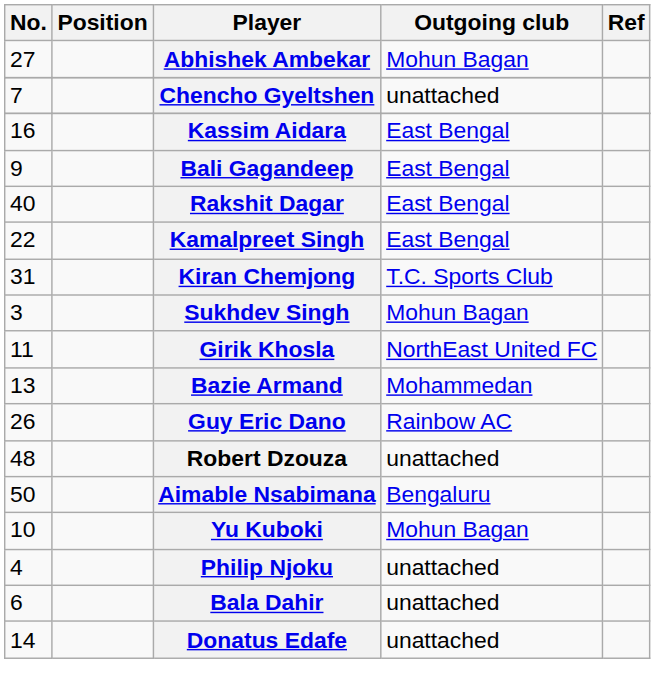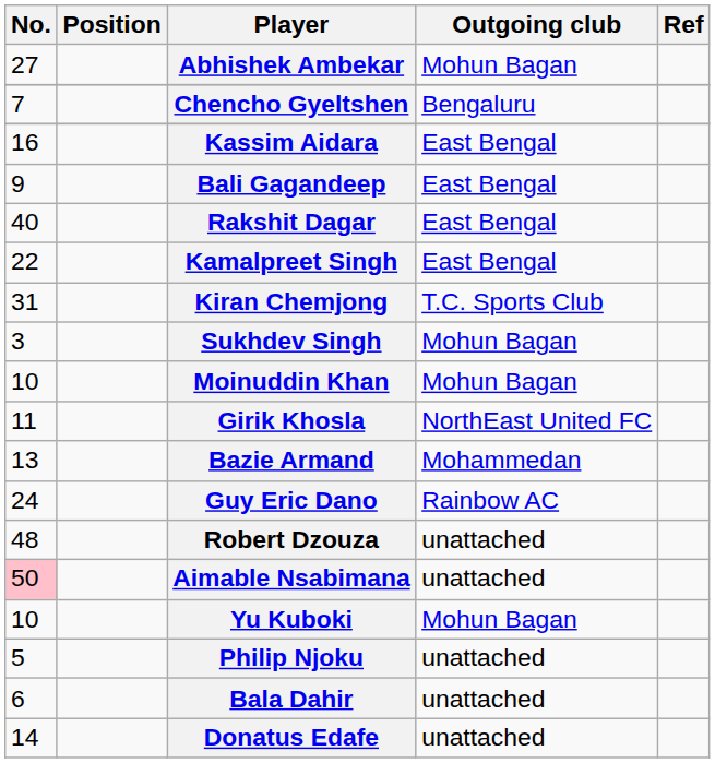 <table class="wikitable plainrowheaders" style="text-align:center; text-align:left">
 <tr>
 <th>No.</th>
 <th scope="col">Position</th>
 <th scope="col">Player</th>
 <th scope="col">Outgoing club</th>
 <th scope="col">Ref</th>
 </tr>
 <tr>
 <td>27</td>
 <td></td>
 <th scope="row"> <a href='#'>Abhishek Ambekar</a></th>
 <td> <a href='#'>Mohun Bagan</a></td>
 <td></td>
 </tr>
 <tr>
 </tr>
 <tr>
 <td>7</td>
 <td></td>
 <th scope="row"> <a href='#'>Chencho Gyeltshen</a></th>
-<td>unattached</td>
+<td> <a href='#'>Bengaluru</a></td>
 <td></td>
 </tr>
 <tr>
 </tr>
 <tr>
 <td>16</td>
 <td></td>
 <th scope="row"> <a href='#'>Kassim Aidara</a></th>
 <td> <a href='#'>East Bengal</a></td>
 <td></td>
 </tr>
 <tr>
 <td>9</td>
 <td></td>
 <th scope="row"> <a href='#'>Bali Gagandeep</a></th>
 <td> <a href='#'>East Bengal</a></td>
 <td></td>
 </tr>
 <tr>
 <td>40</td>
 <td></td>
 <th scope="row"> <a href='#'>Rakshit Dagar</a></th>
 <td> <a href='#'>East Bengal</a></td>
 <td></td>
 </tr>
 <tr>
 <td>22</td>
 <td></td>
 <th scope="row"> <a href='#'>Kamalpreet Singh</a></th>
 <td> <a href='#'>East Bengal</a></td>
 <td></td>
 </tr>
 <tr>
 <td>31</td>
 <td></td>
 <th scope="row"> <a href='#'>Kiran Chemjong</a></th>
 <td> <a href='#'>T.C. Sports Club</a></td>
 <td></td>
 </tr>
 <tr>
 <td>3</td>
 <td></td>
 <th scope="row"> <a href='#'>Sukhdev Singh</a></th>
 <td> <a href='#'>Mohun Bagan</a></td>
 <td></td>
 </tr>
 <tr>
+<td>10</td>
+<td></td>
+<th scope="row"> <a href='#'>Moinuddin Khan</a></th>
+<td> <a href='#'>Mohun Bagan</a></td>
+<td></td>
+</tr>
+<tr>
 <td>11</td>
 <td></td>
 <th scope="row"> <a href='#'>Girik Khosla</a></th>
 <td> <a href='#'>NorthEast United FC</a></td>
 <td></td>
 </tr>
 <tr>
 <td>13</td>
 <td></td>
 <th scope="row"> <a href='#'>Bazie Armand</a></th>
 <td> <a href='#'>Mohammedan</a></td>
 <td></td>
 </tr>
 <tr>
-<td>26</td>
+<td>24</td>
 <td></td>
 <th scope="row"> <a href='#'>Guy Eric Dano</a></th>
 <td> <a href='#'>Rainbow AC</a></td>
 <td></td>
 </tr>
 <tr>
 <td>48</td>
 <td></td>
 <th scope="row"> Robert Dzouza</th>
 <td>unattached</td>
 <td></td>
 </tr>
 <tr>
-<td>50</td>
+<td style="background: pink;">50</td>
 <td></td>
 <th scope="row"> <a href='#'>Aimable Nsabimana</a></th>
-<td> <a href='#'>Bengaluru</a></td>
+<td>unattached</td>
 <td></td>
 </tr>
 <tr>
 <td>10</td>
 <td></td>
 <th scope="row"> <a href='#'>Yu Kuboki</a></th>
 <td> <a href='#'>Mohun Bagan</a></td>
 <td></td>
 </tr>
 <tr>
-<td>4</td>
+<td>5</td>
 <td></td>
 <th scope="row"> <a href='#'>Philip Njoku</a></th>
 <td>unattached</td>
 <td></td>
 </tr>
 <tr>
 <td>6</td>
 <td></td>
 <th scope="row"> <a href='#'>Bala Dahir</a></th>
 <td>unattached</td>
 <td></td>
 </tr>
 <tr>
 <td>14</td>
 <td></td>
 <th scope="row"> <a href='#'>Donatus Edafe</a></th>
 <td>unattached</td>
 <td></td>
 </tr>
 </table>
